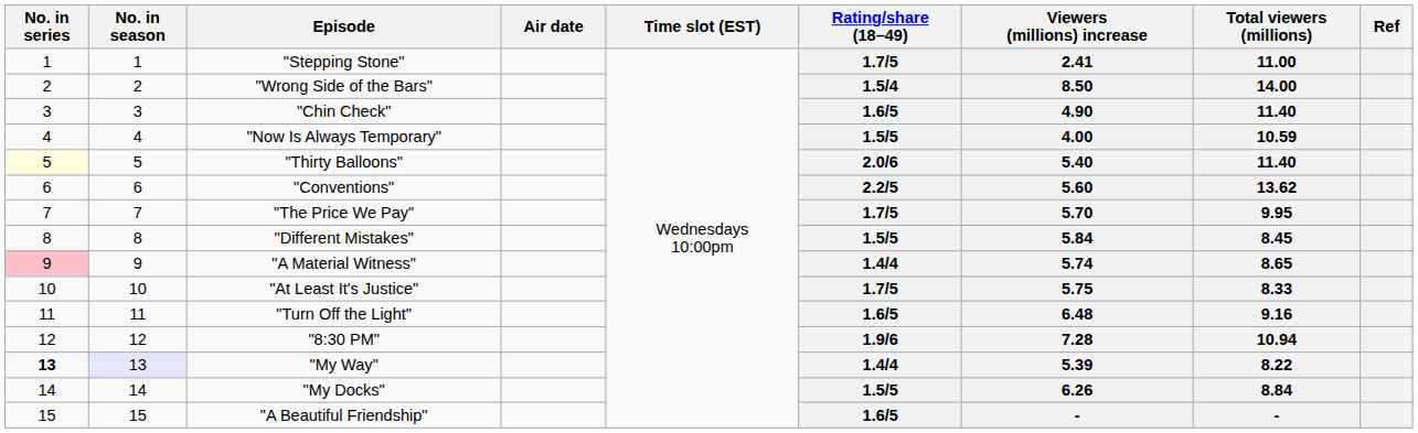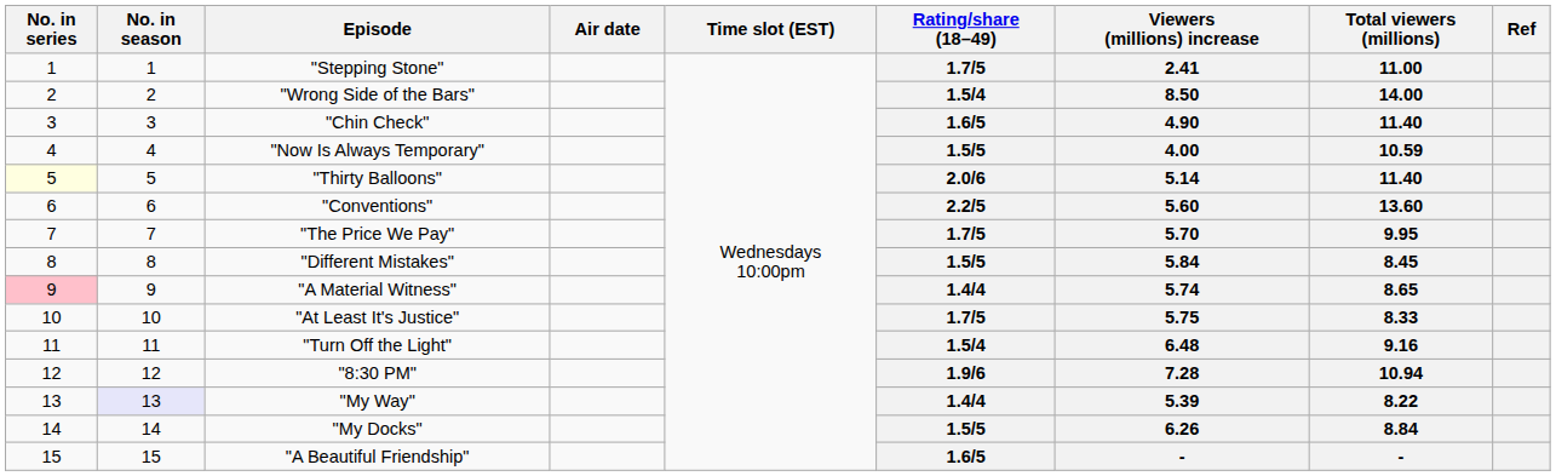 <table class="wikitable" style="font-size:90%; text-align:center; width: 100%; margin-left: auto; margin-right: auto;">
 <tr>
 <th>No. in<br>series</th>
 <th>No. in<br>season</th>
 <th>Episode</th>
 <th>Air date</th>
 <th>Time slot (EST)</th>
 <th><a href='#'>Rating/share</a><br>(18–49)</th>
 <th>Viewers<br>(millions) increase</th>
 <th>Total viewers<br>(millions)</th>
 <th>Ref</th>
 </tr>
 <tr>
 <td style="text-align:center">1</td>
 <td style="text-align:center">1</td>
 <td>"Stepping Stone"</td>
 <td></td>
 <td style="text-align:center" rowspan=15>Wednesdays<br>10:00pm</td>
 <th style="text-align:center">1.7/5</th>
 <th style="text-align:center">2.41</th>
 <th style="text-align:center">11.00</th>
 <th style="text-align:center"></th>
 </tr>
 <tr>
 <td style="text-align:center">2</td>
 <td style="text-align:center">2</td>
 <td>"Wrong Side of the Bars"</td>
 <td></td>
 <th style="text-align:center">1.5/4</th>
 <th style="text-align:center">8.50</th>
 <th style="text-align:center">14.00</th>
 <th style="text-align:center"></th>
 </tr>
 <tr>
 <td style="text-align:center">3</td>
 <td style="text-align:center">3</td>
 <td>"Chin Check"</td>
 <td></td>
 <th style="text-align:center">1.6/5</th>
 <th style="text-align:center">4.90</th>
 <th style="text-align:center">11.40</th>
 <th style="text-align:center"></th>
 </tr>
 <tr>
 <td style="text-align:center">4</td>
 <td style="text-align:center">4</td>
 <td>"Now Is Always Temporary"</td>
 <td></td>
 <th style="text-align:center">1.5/5</th>
 <th style="text-align:center">4.00</th>
 <th style="text-align:center">10.59</th>
 <th style="text-align:center"></th>
 </tr>
 <tr>
 <td style="background: lightyellow; text-align:center">5</td>
 <td style="text-align:center">5</td>
 <td>"Thirty Balloons"</td>
 <td></td>
 <th style="text-align:center">2.0/6</th>
-<th style="text-align:center">5.40</th>
+<th style="text-align:center">5.14</th>
 <th style="text-align:center">11.40</th>
 <th style="text-align:center"></th>
 </tr>
 <tr>
 <td style="text-align:center">6</td>
 <td style="text-align:center">6</td>
 <td>"Conventions"</td>
 <td></td>
 <th style="text-align:center">2.2/5</th>
 <th style="text-align:center">5.60</th>
-<th style="text-align:center">13.62</th>
+<th style="text-align:center">13.60</th>
 <th style="text-align:center"></th>
 </tr>
 <tr>
 <td style="text-align:center">7</td>
 <td style="text-align:center">7</td>
 <td>"The Price We Pay"</td>
 <td></td>
 <th style="text-align:center">1.7/5</th>
 <th style="text-align:center">5.70</th>
 <th style="text-align:center">9.95</th>
 <th style="text-align:center"></th>
 </tr>
 <tr>
 <td style="text-align:center">8</td>
 <td style="text-align:center">8</td>
 <td>"Different Mistakes"</td>
 <td></td>
 <th style="text-align:center">1.5/5</th>
 <th style="text-align:center">5.84</th>
 <th style="text-align:center">8.45</th>
 <th style="text-align:center"></th>
 </tr>
 <tr>
 <td style="background: pink; text-align:center">9</td>
 <td style="text-align:center">9</td>
 <td>"A Material Witness"</td>
 <td></td>
 <th style="text-align:center">1.4/4</th>
 <th style="text-align:center">5.74</th>
 <th style="text-align:center">8.65</th>
 <th style="text-align:center"></th>
 </tr>
 <tr>
 <td style="text-align:center">10</td>
 <td style="text-align:center">10</td>
 <td>"At Least It's Justice"</td>
 <td></td>
 <th style="text-align:center">1.7/5</th>
 <th style="text-align:center">5.75</th>
 <th style="text-align:center">8.33</th>
 <th style="text-align:center"></th>
 </tr>
 <tr>
 <td style="text-align:center">11</td>
 <td style="text-align:center">11</td>
 <td>"Turn Off the Light"</td>
 <td></td>
-<th style="text-align:center">1.6/5</th>
+<th style="text-align:center">1.5/4</th>
 <th style="text-align:center">6.48</th>
 <th style="text-align:center">9.16</th>
 <th style="text-align:center"></th>
 </tr>
 <tr>
 <td style="text-align:center">12</td>
 <td style="text-align:center">12</td>
 <td>"8:30 PM"</td>
 <td></td>
 <th style="text-align:center">1.9/6</th>
 <th style="text-align:center">7.28</th>
 <th style="text-align:center">10.94</th>
 <th style="text-align:center"></th>
 </tr>
 <tr>
-<td style="text-align:center"><strong>13</strong></td>
+<td style="text-align:center">13</td>
 <td style="background: lavender; text-align:center">13</td>
 <td>"My Way"</td>
 <td></td>
 <th style="text-align:center">1.4/4</th>
 <th style="text-align:center">5.39</th>
 <th style="text-align:center">8.22</th>
 <th style="text-align:center"></th>
 </tr>
 <tr>
 <td style="text-align:center">14</td>
 <td style="text-align:center">14</td>
 <td>"My Docks"</td>
 <td></td>
 <th style="text-align:center">1.5/5</th>
 <th style="text-align:center">6.26</th>
 <th style="text-align:center">8.84</th>
 <th style="text-align:center"></th>
 </tr>
 <tr>
 <td style="text-align:center">15</td>
 <td style="text-align:center">15</td>
 <td>"A Beautiful Friendship"</td>
 <td></td>
 <th style="text-align:center">1.6/5</th>
 <th style="text-align:center">-</th>
 <th style="text-align:center">-</th>
 <th style="text-align:center"></th>
 </tr>
 </table>
